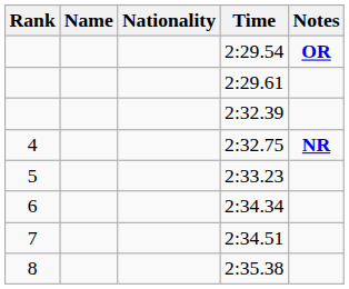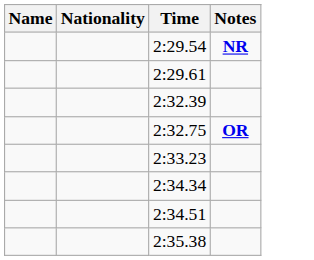 <table class="wikitable sortable" style="text-align:center">
 <tr>
-<th>Rank</th>
 <th>Name</th>
 <th>Nationality</th>
 <th>Time</th>
 <th class="unsortable">Notes</th>
 </tr>
 <tr>
-<td></td>
 <td align="left"></td>
 <td align="left"></td>
 <td>2:29.54</td>
-<td><strong><a href='#'>OR</a></strong></td>
+<td><strong><a href='#'>NR</a></strong></td>
 </tr>
 <tr>
-<td></td>
 <td align="left"></td>
 <td align="left"></td>
 <td>2:29.61</td>
 <td></td>
 </tr>
 <tr>
-<td></td>
 <td align="left"></td>
 <td align="left"></td>
 <td>2:32.39</td>
 <td></td>
 </tr>
 <tr>
-<td>4</td>
 <td align="left"></td>
 <td align="left"></td>
 <td>2:32.75</td>
-<td><strong><a href='#'>NR</a></strong></td>
+<td><strong><a href='#'>OR</a></strong></td>
 </tr>
 <tr>
-<td>5</td>
 <td align="left"></td>
 <td align="left"></td>
 <td>2:33.23</td>
 <td></td>
 </tr>
 <tr>
-<td>6</td>
 <td align="left"></td>
 <td align="left"></td>
 <td>2:34.34</td>
 <td></td>
 </tr>
 <tr>
-<td>7</td>
 <td align="left"></td>
 <td align="left"></td>
 <td>2:34.51</td>
 <td></td>
 </tr>
 <tr>
-<td>8</td>
 <td align="left"></td>
 <td align="left"></td>
 <td>2:35.38</td>
 <td></td>
 </tr>
 </table>
